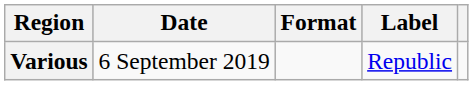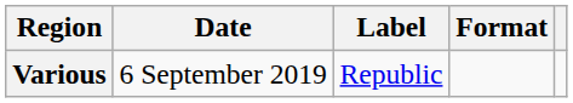 <table class="wikitable plainrowheaders">
 <tr>
 <th scope="col">Region</th>
 <th scope="col">Date</th>
+<th scope="col">Label</th>
 <th scope="col">Format</th>
-<th scope="col">Label</th>
 <th scope="col"></th>
 </tr>
 <tr>
 <th scope="row">Various</th>
 <td>6 September 2019</td>
+<td><a href='#'>Republic</a></td>
 <td></td>
-<td><a href='#'>Republic</a></td>
 <td></td>
 </tr>
 </table>
